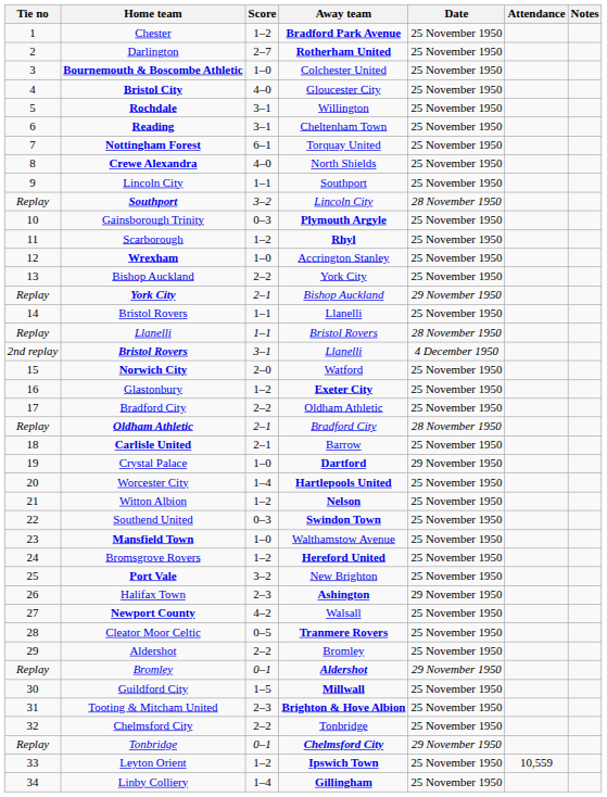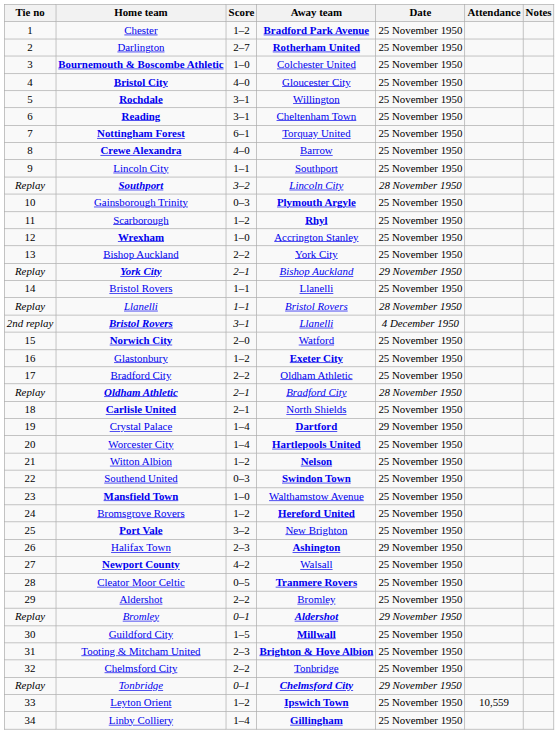 <table class="wikitable" style="text-align: center">
 <tr>
 <th>Tie no</th>
 <th>Home team</th>
 <th>Score</th>
 <th>Away team</th>
 <th>Date</th>
 <th>Attendance</th>
 <th>Notes</th>
 </tr>
 <tr>
 <td>1</td>
 <td><a href='#'>Chester</a></td>
 <td>1–2</td>
 <td><strong><a href='#'>Bradford Park Avenue</a></strong></td>
 <td>25 November 1950</td>
 <td></td>
 <td></td>
 </tr>
 <tr>
 <td>2</td>
 <td><a href='#'>Darlington</a></td>
 <td>2–7</td>
 <td><strong><a href='#'>Rotherham United</a></strong></td>
 <td>25 November 1950</td>
 <td></td>
 <td></td>
 </tr>
 <tr>
 <td>3</td>
 <td><strong><a href='#'>Bournemouth & Boscombe Athletic</a></strong></td>
 <td>1–0</td>
 <td><a href='#'>Colchester United</a></td>
 <td>25 November 1950</td>
 <td></td>
 <td></td>
 </tr>
 <tr>
 <td>4</td>
 <td><strong><a href='#'>Bristol City</a></strong></td>
 <td>4–0</td>
 <td><a href='#'>Gloucester City</a></td>
 <td>25 November 1950</td>
 <td></td>
 <td></td>
 </tr>
 <tr>
 <td>5</td>
 <td><strong><a href='#'>Rochdale</a></strong></td>
 <td>3–1</td>
 <td><a href='#'>Willington</a></td>
 <td>25 November 1950</td>
 <td></td>
 <td></td>
 </tr>
 <tr>
 <td>6</td>
 <td><strong><a href='#'>Reading</a></strong></td>
 <td>3–1</td>
 <td><a href='#'>Cheltenham Town</a></td>
 <td>25 November 1950</td>
 <td></td>
 <td></td>
 </tr>
 <tr>
 <td>7</td>
 <td><strong><a href='#'>Nottingham Forest</a></strong></td>
 <td>6–1</td>
 <td><a href='#'>Torquay United</a></td>
 <td>25 November 1950</td>
 <td></td>
 <td></td>
 </tr>
 <tr>
 <td>8</td>
 <td><strong><a href='#'>Crewe Alexandra</a></strong></td>
 <td>4–0</td>
-<td><a href='#'>North Shields</a></td>
+<td><a href='#'>Barrow</a></td>
 <td>25 November 1950</td>
 <td></td>
 <td></td>
 </tr>
 <tr>
 <td>9</td>
 <td><a href='#'>Lincoln City</a></td>
 <td>1–1</td>
 <td><a href='#'>Southport</a></td>
 <td>25 November 1950</td>
 <td></td>
 <td></td>
 </tr>
 <tr>
 <td><em>Replay</em></td>
 <td><strong><em><a href='#'>Southport</a></em></strong></td>
 <td><em>3–2</em></td>
 <td><em><a href='#'>Lincoln City</a></em></td>
 <td><em>28 November 1950</em></td>
 <td><em> </em></td>
 <td></td>
 </tr>
 <tr>
 <td>10</td>
 <td><a href='#'>Gainsborough Trinity</a></td>
 <td>0–3</td>
 <td><strong><a href='#'>Plymouth Argyle</a></strong></td>
 <td>25 November 1950</td>
 <td></td>
 <td></td>
 </tr>
 <tr>
 <td>11</td>
 <td><a href='#'>Scarborough</a></td>
 <td>1–2</td>
 <td><strong><a href='#'>Rhyl</a></strong></td>
 <td>25 November 1950</td>
 <td></td>
 <td></td>
 </tr>
 <tr>
 <td>12</td>
 <td><strong><a href='#'>Wrexham</a></strong></td>
 <td>1–0</td>
 <td><a href='#'>Accrington Stanley</a></td>
 <td>25 November 1950</td>
 <td></td>
 <td></td>
 </tr>
 <tr>
 <td>13</td>
 <td><a href='#'>Bishop Auckland</a></td>
 <td>2–2</td>
 <td><a href='#'>York City</a></td>
 <td>25 November 1950</td>
 <td></td>
 <td></td>
 </tr>
 <tr>
 <td><em>Replay</em></td>
 <td><strong><em><a href='#'>York City</a></em></strong></td>
 <td><em>2–1</em></td>
 <td><em><a href='#'>Bishop Auckland</a></em></td>
 <td><em>29 November 1950</em></td>
 <td><em> </em></td>
 <td></td>
 </tr>
 <tr>
 <td>14</td>
 <td><a href='#'>Bristol Rovers</a></td>
 <td>1–1</td>
 <td><a href='#'>Llanelli</a></td>
 <td>25 November 1950</td>
 <td></td>
 <td></td>
 </tr>
 <tr>
 <td><em>Replay</em></td>
 <td><em><a href='#'>Llanelli</a></em></td>
 <td><em>1–1</em></td>
 <td><em><a href='#'>Bristol Rovers</a></em></td>
 <td><em>28 November 1950</em></td>
 <td><em> </em></td>
 <td></td>
 </tr>
 <tr>
 <td><em>2nd replay</em></td>
 <td><strong><em><a href='#'>Bristol Rovers</a></em></strong></td>
 <td><em>3–1</em></td>
 <td><em><a href='#'>Llanelli</a></em></td>
 <td><em>4 December 1950</em></td>
 <td><em> </em></td>
 <td></td>
 </tr>
 <tr>
 <td>15</td>
 <td><strong><a href='#'>Norwich City</a></strong></td>
 <td>2–0</td>
 <td><a href='#'>Watford</a></td>
 <td>25 November 1950</td>
 <td></td>
 <td></td>
 </tr>
 <tr>
 <td>16</td>
 <td><a href='#'>Glastonbury</a></td>
 <td>1–2</td>
 <td><strong><a href='#'>Exeter City</a></strong></td>
 <td>25 November 1950</td>
 <td></td>
 <td></td>
 </tr>
 <tr>
 <td>17</td>
 <td><a href='#'>Bradford City</a></td>
 <td>2–2</td>
 <td><a href='#'>Oldham Athletic</a></td>
 <td>25 November 1950</td>
 <td></td>
 <td></td>
 </tr>
 <tr>
 <td><em>Replay</em></td>
 <td><strong><em><a href='#'>Oldham Athletic</a></em></strong></td>
 <td><em>2–1</em></td>
 <td><em><a href='#'>Bradford City</a></em></td>
 <td><em>28 November 1950</em></td>
 <td><em> </em></td>
 <td></td>
 </tr>
 <tr>
 <td>18</td>
 <td><strong><a href='#'>Carlisle United</a></strong></td>
 <td>2–1</td>
-<td><a href='#'>Barrow</a></td>
+<td><a href='#'>North Shields</a></td>
 <td>25 November 1950</td>
 <td></td>
 <td></td>
 </tr>
 <tr>
 <td>19</td>
 <td><a href='#'>Crystal Palace</a></td>
-<td>1–0</td>
+<td>1–4</td>
 <td><strong><a href='#'>Dartford</a></strong></td>
 <td>29 November 1950</td>
 <td></td>
 <td></td>
 </tr>
 <tr>
 <td>20</td>
 <td><a href='#'>Worcester City</a></td>
 <td>1–4</td>
 <td><strong><a href='#'>Hartlepools United</a></strong></td>
 <td>25 November 1950</td>
 <td></td>
 <td></td>
 </tr>
 <tr>
 <td>21</td>
 <td><a href='#'>Witton Albion</a></td>
 <td>1–2</td>
 <td><strong><a href='#'>Nelson</a></strong></td>
 <td>25 November 1950</td>
 <td></td>
 <td></td>
 </tr>
 <tr>
 <td>22</td>
 <td><a href='#'>Southend United</a></td>
 <td>0–3</td>
 <td><strong><a href='#'>Swindon Town</a></strong></td>
 <td>25 November 1950</td>
 <td></td>
 <td></td>
 </tr>
 <tr>
 <td>23</td>
 <td><strong><a href='#'>Mansfield Town</a></strong></td>
 <td>1–0</td>
 <td><a href='#'>Walthamstow Avenue</a></td>
 <td>25 November 1950</td>
 <td></td>
 <td></td>
 </tr>
 <tr>
 <td>24</td>
 <td><a href='#'>Bromsgrove Rovers</a></td>
 <td>1–2</td>
 <td><strong><a href='#'>Hereford United</a></strong></td>
 <td>25 November 1950</td>
 <td></td>
 <td></td>
 </tr>
 <tr>
 <td>25</td>
 <td><strong><a href='#'>Port Vale</a></strong></td>
 <td>3–2</td>
 <td><a href='#'>New Brighton</a></td>
 <td>25 November 1950</td>
 <td></td>
 <td></td>
 </tr>
 <tr>
 <td>26</td>
 <td><a href='#'>Halifax Town</a></td>
 <td>2–3</td>
 <td><strong><a href='#'>Ashington</a></strong></td>
 <td>29 November 1950</td>
 <td></td>
 <td></td>
 </tr>
 <tr>
 <td>27</td>
 <td><strong><a href='#'>Newport County</a></strong></td>
 <td>4–2</td>
 <td><a href='#'>Walsall</a></td>
 <td>25 November 1950</td>
 <td></td>
 <td></td>
 </tr>
 <tr>
 <td>28</td>
 <td><a href='#'>Cleator Moor Celtic</a></td>
 <td>0–5</td>
 <td><strong><a href='#'>Tranmere Rovers</a></strong></td>
 <td>25 November 1950</td>
 <td></td>
 <td></td>
 </tr>
 <tr>
 <td>29</td>
 <td><a href='#'>Aldershot</a></td>
 <td>2–2</td>
 <td><a href='#'>Bromley</a></td>
 <td>25 November 1950</td>
 <td></td>
 <td></td>
 </tr>
 <tr>
 <td><em>Replay</em></td>
 <td><em><a href='#'>Bromley</a></em></td>
 <td><em>0–1</em></td>
 <td><strong><em><a href='#'>Aldershot</a></em></strong></td>
 <td><em>29 November 1950</em></td>
 <td><em> </em></td>
 <td></td>
 </tr>
 <tr>
 <td>30</td>
 <td><a href='#'>Guildford City</a></td>
 <td>1–5</td>
 <td><strong><a href='#'>Millwall</a></strong></td>
 <td>25 November 1950</td>
 <td></td>
 <td></td>
 </tr>
 <tr>
 <td>31</td>
 <td><a href='#'>Tooting & Mitcham United</a></td>
 <td>2–3</td>
 <td><strong><a href='#'>Brighton & Hove Albion</a></strong></td>
 <td>25 November 1950</td>
 <td></td>
 <td></td>
 </tr>
 <tr>
 <td>32</td>
 <td><a href='#'>Chelmsford City</a></td>
 <td>2–2</td>
 <td><a href='#'>Tonbridge</a></td>
 <td>25 November 1950</td>
 <td></td>
 <td></td>
 </tr>
 <tr>
 <td><em>Replay</em></td>
 <td><em><a href='#'>Tonbridge</a></em></td>
 <td><em>0–1</em></td>
 <td><strong><em><a href='#'>Chelmsford City</a></em></strong></td>
 <td><em>29 November 1950</em></td>
 <td><em> </em></td>
 <td></td>
 </tr>
 <tr>
 <td>33</td>
 <td><a href='#'>Leyton Orient</a></td>
 <td>1–2</td>
 <td><strong><a href='#'>Ipswich Town</a></strong></td>
 <td>25 November 1950</td>
 <td>10,559</td>
 <td></td>
 </tr>
 <tr>
 <td>34</td>
 <td><a href='#'>Linby Colliery</a></td>
 <td>1–4</td>
 <td><strong><a href='#'>Gillingham</a></strong></td>
 <td>25 November 1950</td>
 <td></td>
 <td></td>
 </tr>
 </table>
